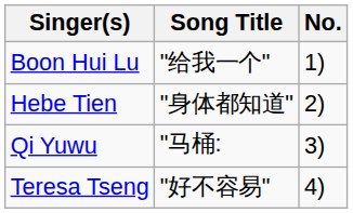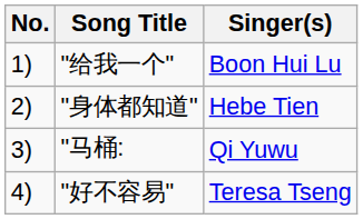 <table class="wikitable">
 <tr>
+<th>No.</th>
+<th>Song Title</th>
 <th>Singer(s)</th>
-<th>Song Title</th>
-<th>No.</th>
 </tr>
 <tr>
+<td>1)</td>
+<td>"给我一个"</td>
 <td><a href='#'>Boon Hui Lu</a></td>
-<td>"给我一个"</td>
-<td>1)</td>
 </tr>
 <tr>
+<td>2)</td>
+<td>"身体都知道"</td>
 <td><a href='#'>Hebe Tien</a></td>
-<td>"身体都知道"</td>
-<td>2)</td>
 </tr>
 <tr>
+<td>3)</td>
+<td>"马桶:</td>
 <td><a href='#'>Qi Yuwu</a></td>
-<td>"马桶:</td>
-<td>3)</td>
 </tr>
 <tr>
+<td>4)</td>
+<td>"好不容易"</td>
 <td><a href='#'>Teresa Tseng</a></td>
-<td>"好不容易"</td>
-<td>4)</td>
 </tr>
 </table>
